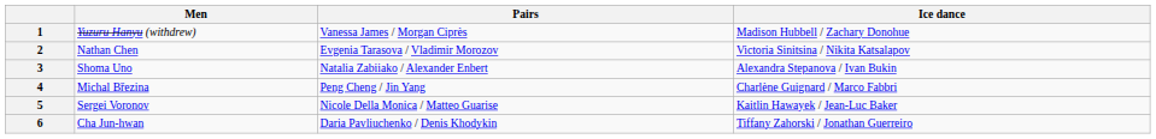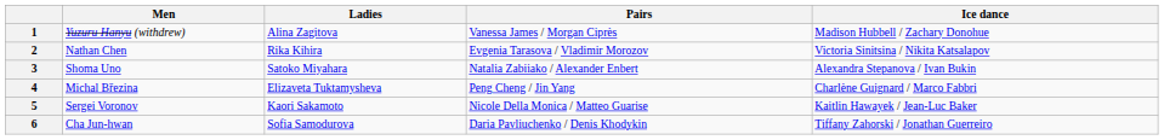 <table class="wikitable unsortable" style="text-align:left; width:100%">
 <tr>
 <th scope="col" style="width:5%"></th>
 <th scope="col" style="width:17.5%">Men</th>
+<th scope="col" style="width:17.5%">Ladies</th>
 <th scope="col" style="width:30%">Pairs</th>
 <th scope="col" style="width:30%">Ice dance</th>
 </tr>
 <tr>
 <th scope="row">1</th>
 <td> <em><s><a href='#'>Yuzuru Hanyu</a></s> (withdrew)</em></td>
+<td> <a href='#'>Alina Zagitova</a></td>
 <td> <a href='#'>Vanessa James</a> / <a href='#'>Morgan Ciprès</a></td>
 <td> <a href='#'>Madison Hubbell</a> / <a href='#'>Zachary Donohue</a></td>
 </tr>
 <tr>
 <th scope="row">2</th>
 <td> <a href='#'>Nathan Chen</a></td>
+<td> <a href='#'>Rika Kihira</a></td>
 <td> <a href='#'>Evgenia Tarasova</a> / <a href='#'>Vladimir Morozov</a></td>
 <td> <a href='#'>Victoria Sinitsina</a> / <a href='#'>Nikita Katsalapov</a></td>
 </tr>
 <tr>
 <th scope="row">3</th>
 <td> <a href='#'>Shoma Uno</a></td>
+<td> <a href='#'>Satoko Miyahara</a></td>
 <td> <a href='#'>Natalia Zabiiako</a> / <a href='#'>Alexander Enbert</a></td>
 <td> <a href='#'>Alexandra Stepanova</a> / <a href='#'>Ivan Bukin</a></td>
 </tr>
 <tr>
 <th scope="row">4</th>
 <td> <a href='#'>Michal Březina</a></td>
+<td> <a href='#'>Elizaveta Tuktamysheva</a></td>
 <td> <a href='#'>Peng Cheng</a> / <a href='#'>Jin Yang</a></td>
 <td> <a href='#'>Charlène Guignard</a> / <a href='#'>Marco Fabbri</a></td>
 </tr>
 <tr>
 <th scope="row">5</th>
 <td> <a href='#'>Sergei Voronov</a></td>
+<td> <a href='#'>Kaori Sakamoto</a></td>
 <td> <a href='#'>Nicole Della Monica</a> / <a href='#'>Matteo Guarise</a></td>
 <td> <a href='#'>Kaitlin Hawayek</a> / <a href='#'>Jean-Luc Baker</a></td>
 </tr>
 <tr>
 <th scope="row">6</th>
 <td> <a href='#'>Cha Jun-hwan</a></td>
+<td> <a href='#'>Sofia Samodurova</a></td>
 <td> <a href='#'>Daria Pavliuchenko</a> / <a href='#'>Denis Khodykin</a></td>
 <td> <a href='#'>Tiffany Zahorski</a> / <a href='#'>Jonathan Guerreiro</a></td>
 </tr>
 </table>
